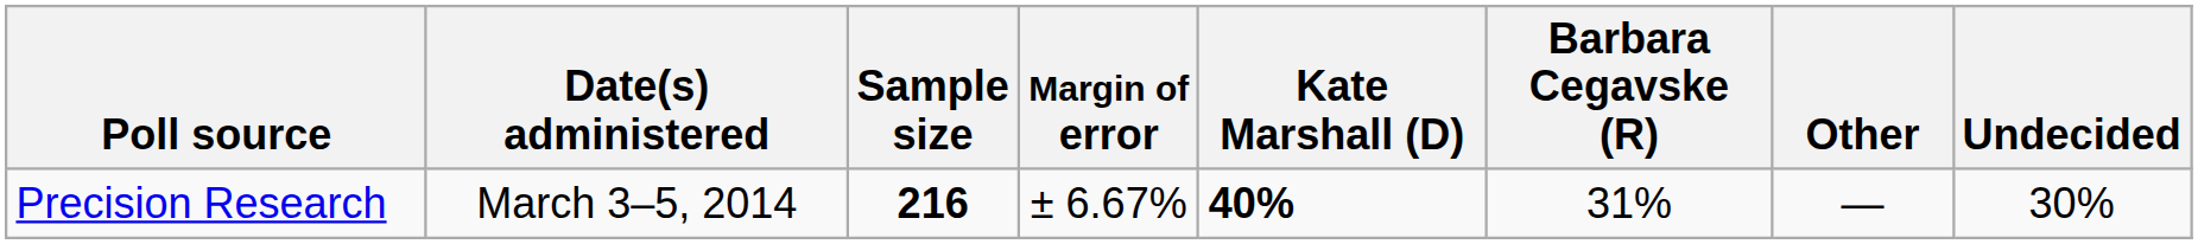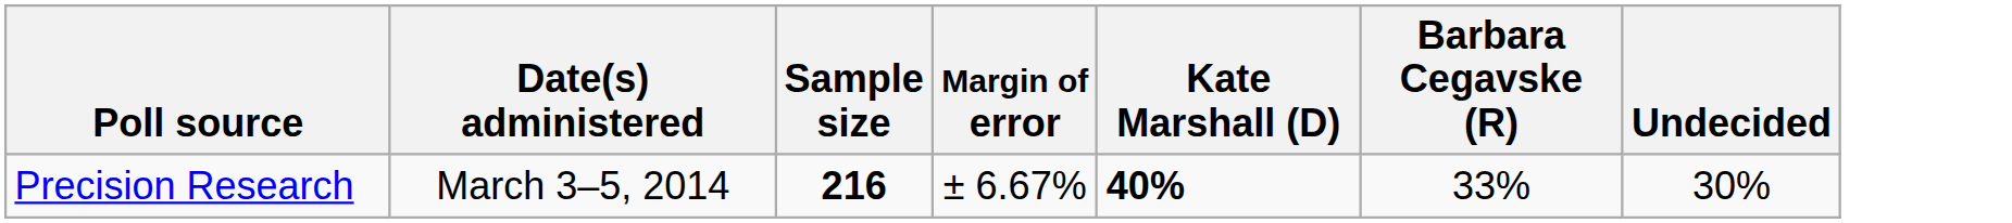 <table class="wikitable">
 <tr valign= bottom>
 <th style="width:150px;">Poll source</th>
 <th style="width:150px;">Date(s)<br>administered</th>
 <th class=small>Sample<br>size</th>
 <th><small>Margin of</small><br>error</th>
 <th style="width:100px;">Kate<br>Marshall (D)</th>
 <th style="width:100px;">Barbara<br>Cegavske (R)</th>
-<th style="width:60px;">Other</th>
 <th style="width:60px;">Undecided</th>
 </tr>
 <tr>
 <td><a href='#'>Precision Research</a></td>
 <td align=center>March 3–5, 2014</td>
 <td align=center><strong>216</strong></td>
 <td align=center>± 6.67%</td>
 <td><strong>40%</strong></td>
-<td align=center>31%</td>
-<td align=center>—</td>
+<td align=center>33%</td>
 <td align=center>30%</td>
 </tr>
 </table>
